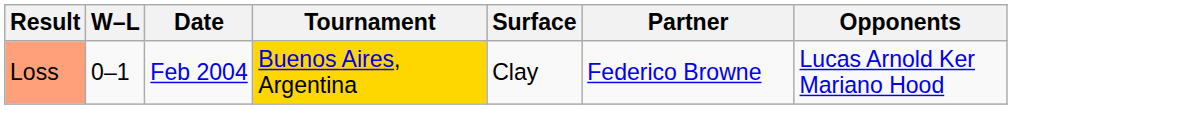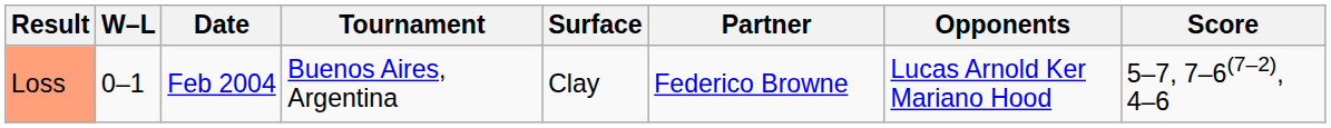 <table class="sortable wikitable">
 <tr>
 <th>Result</th>
 <th class="unsortable">W–L</th>
 <th>Date</th>
 <th style="width:155px">Tournament</th>
 <th style="width:50px">Surface</th>
 <th style="width:140px">Partner</th>
 <th style="width:140px">Opponents</th>
+<th style="width:120px" class="unsortable">Score</th>
 </tr>
 <tr>
 <td style="background:#ffa07a;">Loss</td>
 <td>0–1</td>
 <td><a href='#'>Feb 2004</a></td>
-<td style="background: gold;"><a href='#'>Buenos Aires</a>, Argentina</td>
+<td><a href='#'>Buenos Aires</a>, Argentina</td>
 <td>Clay</td>
 <td> <a href='#'>Federico Browne</a></td>
 <td> <a href='#'>Lucas Arnold Ker</a><br> <a href='#'>Mariano Hood</a></td>
+<td>5–7, 7–6<sup>(7–2)</sup>, 4–6</td>
 </tr>
 </table>
